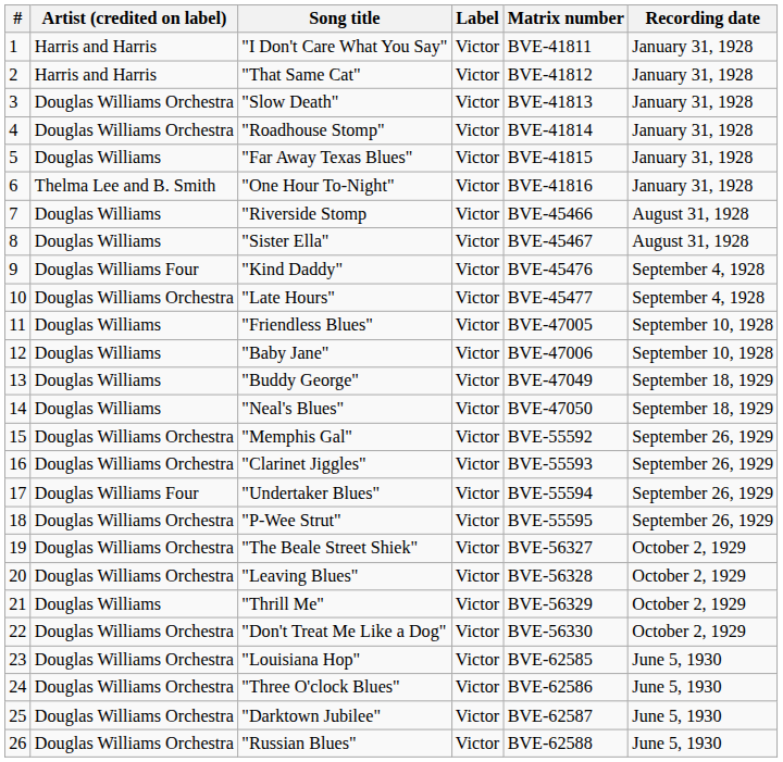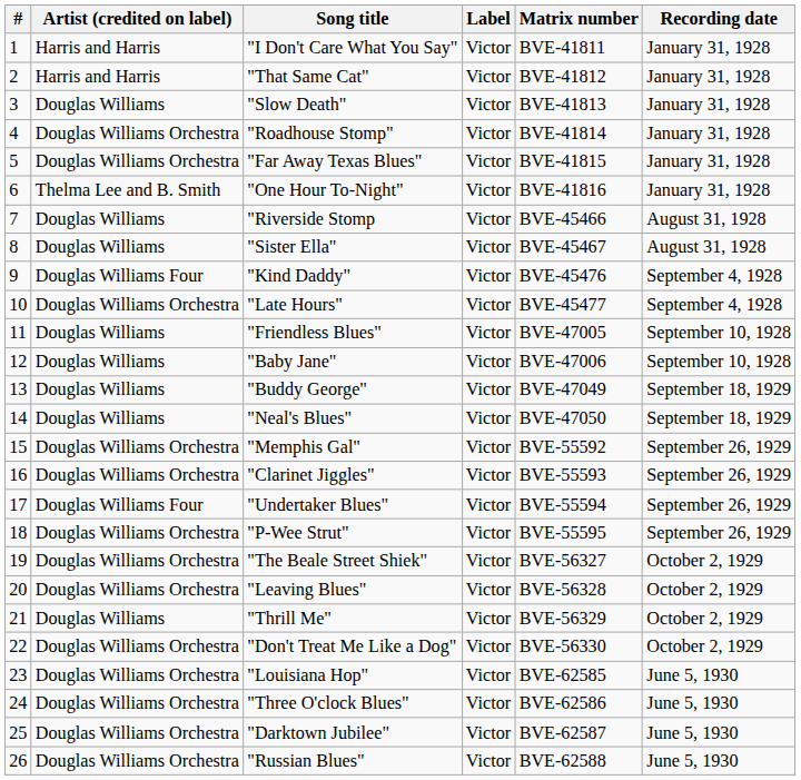 <table class="wikitable">
 <tr>
 <th>#</th>
 <th>Artist (credited on label)</th>
 <th>Song title</th>
 <th>Label</th>
 <th>Matrix number</th>
 <th>Recording date</th>
 </tr>
 <tr>
 <td>1</td>
 <td>Harris and Harris</td>
 <td>"I Don't Care What You Say"</td>
 <td>Victor</td>
 <td>BVE-41811</td>
 <td>January 31, 1928</td>
 </tr>
 <tr>
 <td>2</td>
 <td>Harris and Harris</td>
 <td>"That Same Cat"</td>
 <td>Victor</td>
 <td>BVE-41812</td>
 <td>January 31, 1928</td>
 </tr>
 <tr>
 <td>3</td>
-<td>Douglas Williams Orchestra</td>
+<td>Douglas Williams</td>
 <td>"Slow Death"</td>
 <td>Victor</td>
 <td>BVE-41813</td>
 <td>January 31, 1928</td>
 </tr>
 <tr>
 <td>4</td>
 <td>Douglas Williams Orchestra</td>
 <td>"Roadhouse Stomp"</td>
 <td>Victor</td>
 <td>BVE-41814</td>
 <td>January 31, 1928</td>
 </tr>
 <tr>
 <td>5</td>
-<td>Douglas Williams</td>
+<td>Douglas Williams Orchestra</td>
 <td>"Far Away Texas Blues"</td>
 <td>Victor</td>
 <td>BVE-41815</td>
 <td>January 31, 1928</td>
 </tr>
 <tr>
 <td>6</td>
 <td>Thelma Lee and B. Smith</td>
 <td>"One Hour To-Night"</td>
 <td>Victor</td>
 <td>BVE-41816</td>
 <td>January 31, 1928</td>
 </tr>
 <tr>
 <td>7</td>
 <td>Douglas Williams</td>
 <td>"Riverside Stomp</td>
 <td>Victor</td>
 <td>BVE-45466</td>
 <td>August 31, 1928</td>
 </tr>
 <tr>
 <td>8</td>
 <td>Douglas Williams</td>
 <td>"Sister Ella"</td>
 <td>Victor</td>
 <td>BVE-45467</td>
 <td>August 31, 1928</td>
 </tr>
 <tr>
 <td>9</td>
 <td>Douglas Williams Four</td>
 <td>"Kind Daddy"</td>
 <td>Victor</td>
 <td>BVE-45476</td>
 <td>September 4, 1928</td>
 </tr>
 <tr>
 <td>10</td>
 <td>Douglas Williams Orchestra</td>
 <td>"Late Hours"</td>
 <td>Victor</td>
 <td>BVE-45477</td>
 <td>September 4, 1928</td>
 </tr>
 <tr>
 <td>11</td>
 <td>Douglas Williams</td>
 <td>"Friendless Blues"</td>
 <td>Victor</td>
 <td>BVE-47005</td>
 <td>September 10, 1928</td>
 </tr>
 <tr>
 <td>12</td>
 <td>Douglas Williams</td>
 <td>"Baby Jane"</td>
 <td>Victor</td>
 <td>BVE-47006</td>
 <td>September 10, 1928</td>
 </tr>
 <tr>
 <td>13</td>
 <td>Douglas Williams</td>
 <td>"Buddy George"</td>
 <td>Victor</td>
 <td>BVE-47049</td>
 <td>September 18, 1929</td>
 </tr>
 <tr>
 <td>14</td>
 <td>Douglas Williams</td>
 <td>"Neal's Blues"</td>
 <td>Victor</td>
 <td>BVE-47050</td>
 <td>September 18, 1929</td>
 </tr>
 <tr>
 <td>15</td>
 <td>Douglas Williams Orchestra</td>
 <td>"Memphis Gal"</td>
 <td>Victor</td>
 <td>BVE-55592</td>
 <td>September 26, 1929</td>
 </tr>
 <tr>
 <td>16</td>
 <td>Douglas Williams Orchestra</td>
 <td>"Clarinet Jiggles"</td>
 <td>Victor</td>
 <td>BVE-55593</td>
 <td>September 26, 1929</td>
 </tr>
 <tr>
 <td>17</td>
 <td>Douglas Williams Four</td>
 <td>"Undertaker Blues"</td>
 <td>Victor</td>
 <td>BVE-55594</td>
 <td>September 26, 1929</td>
 </tr>
 <tr>
 <td>18</td>
 <td>Douglas Williams Orchestra</td>
 <td>"P-Wee Strut"</td>
 <td>Victor</td>
 <td>BVE-55595</td>
 <td>September 26, 1929</td>
 </tr>
 <tr>
 <td>19</td>
 <td>Douglas Williams Orchestra</td>
 <td>"The Beale Street Shiek"</td>
 <td>Victor</td>
 <td>BVE-56327</td>
 <td>October 2, 1929</td>
 </tr>
 <tr>
 <td>20</td>
 <td>Douglas Williams Orchestra</td>
 <td>"Leaving Blues"</td>
 <td>Victor</td>
 <td>BVE-56328</td>
 <td>October 2, 1929</td>
 </tr>
 <tr>
 <td>21</td>
 <td>Douglas Williams</td>
 <td>"Thrill Me"</td>
 <td>Victor</td>
 <td>BVE-56329</td>
 <td>October 2, 1929</td>
 </tr>
 <tr>
 <td>22</td>
 <td>Douglas Williams Orchestra</td>
 <td>"Don't Treat Me Like a Dog"</td>
 <td>Victor</td>
 <td>BVE-56330</td>
 <td>October 2, 1929</td>
 </tr>
 <tr>
 <td>23</td>
 <td>Douglas Williams Orchestra</td>
 <td>"Louisiana Hop"</td>
 <td>Victor</td>
 <td>BVE-62585</td>
 <td>June 5, 1930</td>
 </tr>
 <tr>
 <td>24</td>
 <td>Douglas Williams Orchestra</td>
 <td>"Three O'clock Blues"</td>
 <td>Victor</td>
 <td>BVE-62586</td>
 <td>June 5, 1930</td>
 </tr>
 <tr>
 <td>25</td>
 <td>Douglas Williams Orchestra</td>
 <td>"Darktown Jubilee"</td>
 <td>Victor</td>
 <td>BVE-62587</td>
 <td>June 5, 1930</td>
 </tr>
 <tr>
 <td>26</td>
 <td>Douglas Williams Orchestra</td>
 <td>"Russian Blues"</td>
 <td>Victor</td>
 <td>BVE-62588</td>
 <td>June 5, 1930</td>
 </tr>
 </table>
